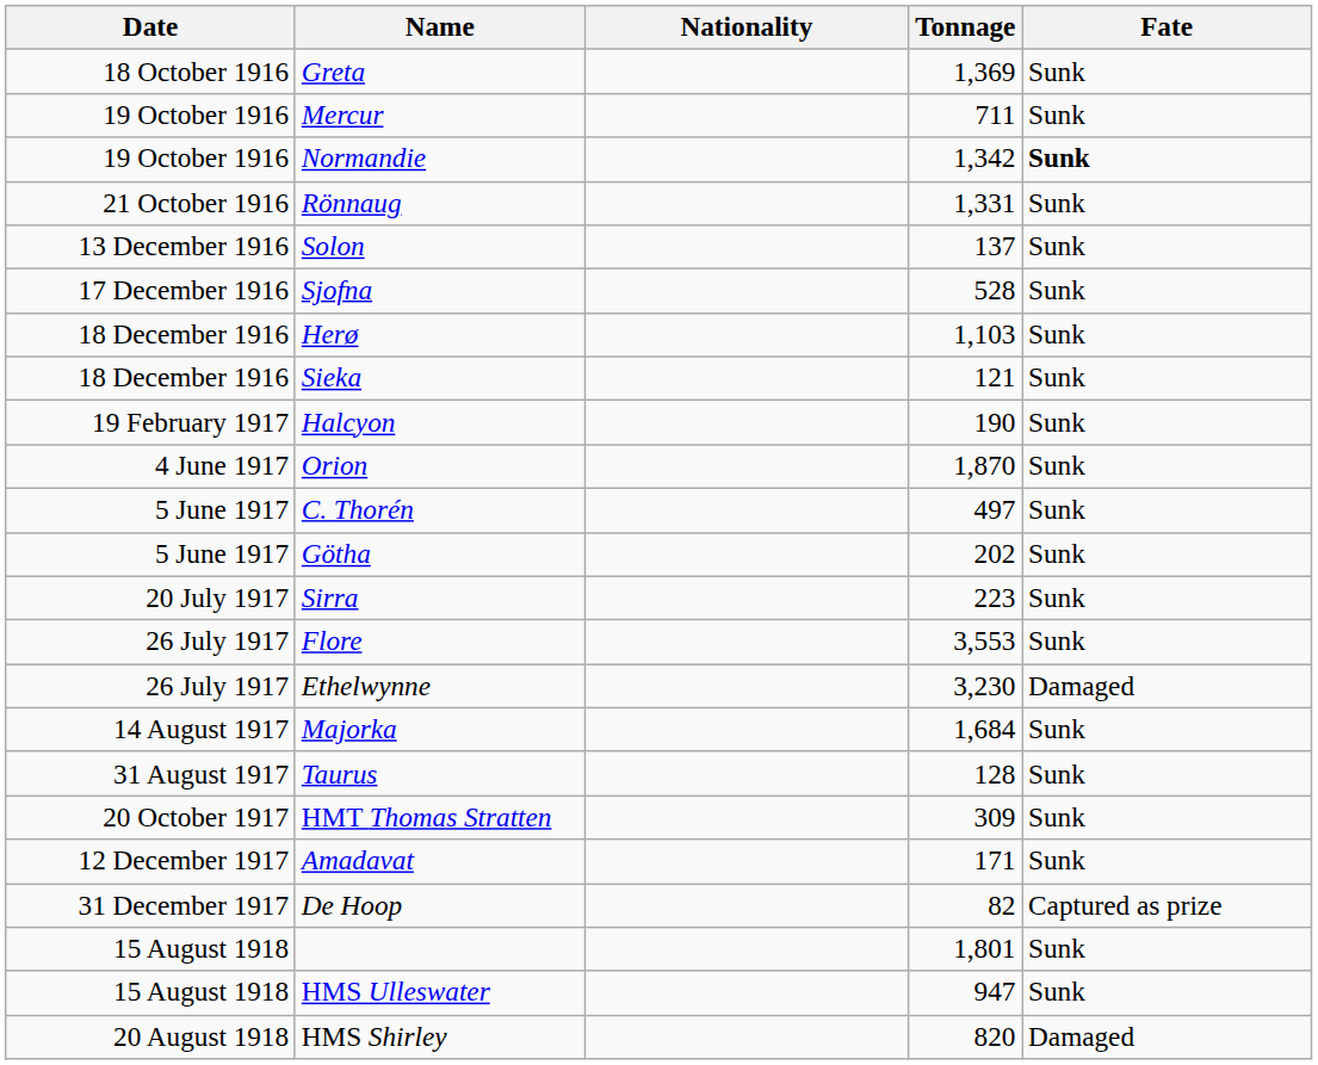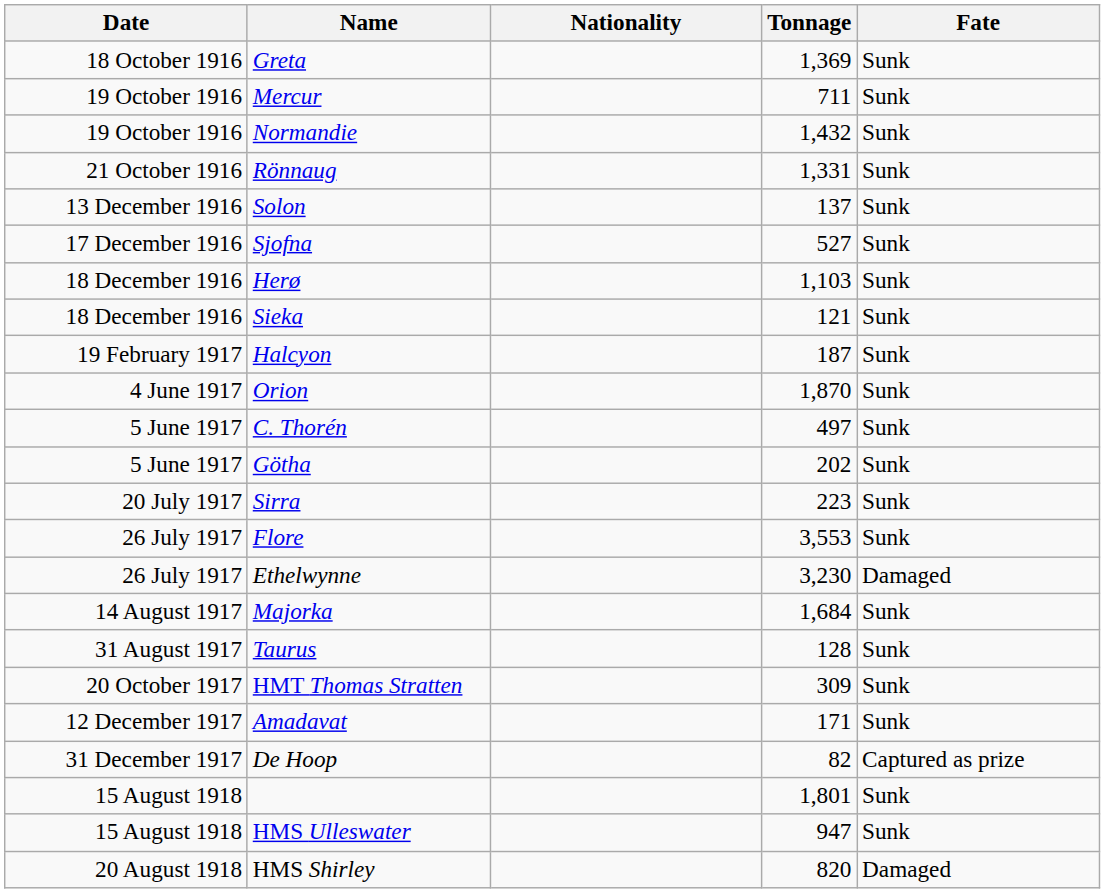 <table class="wikitable sortable">
 <tr>
 <th width="160px">Date</th>
 <th width="160px">Name</th>
 <th width="180px">Nationality</th>
 <th width="25px">Tonnage</th>
 <th width="160px">Fate</th>
 </tr>
 <tr>
 <td align="right">18 October 1916</td>
 <td align="left"><a href='#'><em>Greta</em></a></td>
 <td align="left"></td>
 <td align="right">1,369</td>
 <td align="left">Sunk</td>
 </tr>
 <tr>
 <td align="right">19 October 1916</td>
 <td align="left"><a href='#'><em>Mercur</em></a></td>
 <td align="left"></td>
 <td align="right">711</td>
 <td align="left">Sunk</td>
 </tr>
 <tr>
 <td align="right">19 October 1916</td>
 <td align="left"><a href='#'><em>Normandie</em></a></td>
 <td align="left"></td>
-<td align="right">1,342</td>
-<td align="left"><strong>Sunk</strong></td>
+<td align="right">1,432</td>
+<td align="left">Sunk</td>
 </tr>
 <tr>
 <td align="right">21 October 1916</td>
 <td align="left"><a href='#'><em>Rönnaug</em></a></td>
 <td align="left"></td>
 <td align="right">1,331</td>
 <td align="left">Sunk</td>
 </tr>
 <tr>
 <td align="right">13 December 1916</td>
 <td align="left"><a href='#'><em>Solon</em></a></td>
 <td align="left"></td>
 <td align="right">137</td>
 <td align="left">Sunk</td>
 </tr>
 <tr>
 <td align="right">17 December 1916</td>
 <td align="left"><a href='#'><em>Sjofna</em></a></td>
 <td align="left"></td>
-<td align="right">528</td>
+<td align="right">527</td>
 <td align="left">Sunk</td>
 </tr>
 <tr>
 <td align="right">18 December 1916</td>
 <td align="left"><a href='#'><em>Herø</em></a></td>
 <td align="left"></td>
 <td align="right">1,103</td>
 <td align="left">Sunk</td>
 </tr>
 <tr>
 <td align="right">18 December 1916</td>
 <td align="left"><a href='#'><em>Sieka</em></a></td>
 <td align="left"></td>
 <td align="right">121</td>
 <td align="left">Sunk</td>
 </tr>
 <tr>
 <td align="right">19 February 1917</td>
 <td align="left"><a href='#'><em>Halcyon</em></a></td>
 <td align="left"></td>
-<td align="right">190</td>
+<td align="right">187</td>
 <td align="left">Sunk</td>
 </tr>
 <tr>
 <td align="right">4 June 1917</td>
 <td align="left"><a href='#'><em>Orion</em></a></td>
 <td align="left"></td>
 <td align="right">1,870</td>
 <td align="left">Sunk</td>
 </tr>
 <tr>
 <td align="right">5 June 1917</td>
 <td align="left"><a href='#'><em>C. Thorén</em></a></td>
 <td align="left"></td>
 <td align="right">497</td>
 <td align="left">Sunk</td>
 </tr>
 <tr>
 <td align="right">5 June 1917</td>
 <td align="left"><a href='#'><em>Götha</em></a></td>
 <td align="left"></td>
 <td align="right">202</td>
 <td align="left">Sunk</td>
 </tr>
 <tr>
 <td align="right">20 July 1917</td>
 <td align="left"><a href='#'><em>Sirra</em></a></td>
 <td align="left"></td>
 <td align="right">223</td>
 <td align="left">Sunk</td>
 </tr>
 <tr>
 <td align="right">26 July 1917</td>
 <td align="left"><a href='#'><em>Flore</em></a></td>
 <td align="left"></td>
 <td align="right">3,553</td>
 <td align="left">Sunk</td>
 </tr>
 <tr>
 <td align="right">26 July 1917</td>
 <td align="left"><em>Ethelwynne</em></td>
 <td align="left"></td>
 <td align="right">3,230</td>
 <td align="left">Damaged</td>
 </tr>
 <tr>
 <td align="right">14 August 1917</td>
 <td align="left"><a href='#'><em>Majorka</em></a></td>
 <td align="left"></td>
 <td align="right">1,684</td>
 <td align="left">Sunk</td>
 </tr>
 <tr>
 <td align="right">31 August 1917</td>
 <td align="left"><a href='#'><em>Taurus</em></a></td>
 <td align="left"></td>
 <td align="right">128</td>
 <td align="left">Sunk</td>
 </tr>
 <tr>
 <td align="right">20 October 1917</td>
 <td align="left"><a href='#'>HMT <em>Thomas Stratten</em></a></td>
 <td align="left"></td>
 <td align="right">309</td>
 <td align="left">Sunk</td>
 </tr>
 <tr>
 <td align="right">12 December 1917</td>
 <td align="left"><a href='#'><em>Amadavat</em></a></td>
 <td align="left"></td>
 <td align="right">171</td>
 <td align="left">Sunk</td>
 </tr>
 <tr>
 <td align="right">31 December 1917</td>
 <td align="left"><em>De Hoop</em></td>
 <td align="left"></td>
 <td align="right">82</td>
 <td align="left">Captured as prize</td>
 </tr>
 <tr>
 <td align="right">15 August 1918</td>
 <td align="left"></td>
 <td align="left"></td>
 <td align="right">1,801</td>
 <td align="left">Sunk</td>
 </tr>
 <tr>
 <td align="right">15 August 1918</td>
 <td align="left"><a href='#'>HMS <em>Ulleswater</em></a></td>
 <td align="left"></td>
 <td align="right">947</td>
 <td align="left">Sunk</td>
 </tr>
 <tr>
 <td align="right">20 August 1918</td>
 <td align="left">HMS <em>Shirley</em></td>
 <td align="left"></td>
 <td align="right">820</td>
 <td align="left">Damaged</td>
 </tr>
 </table>
